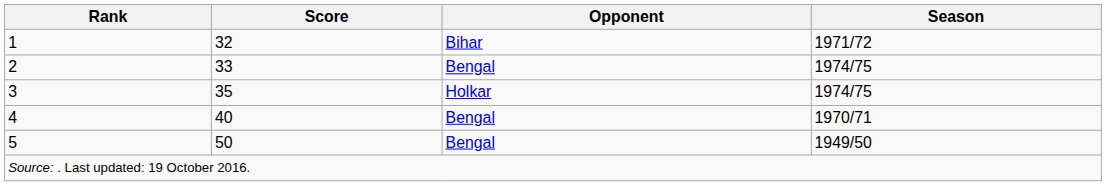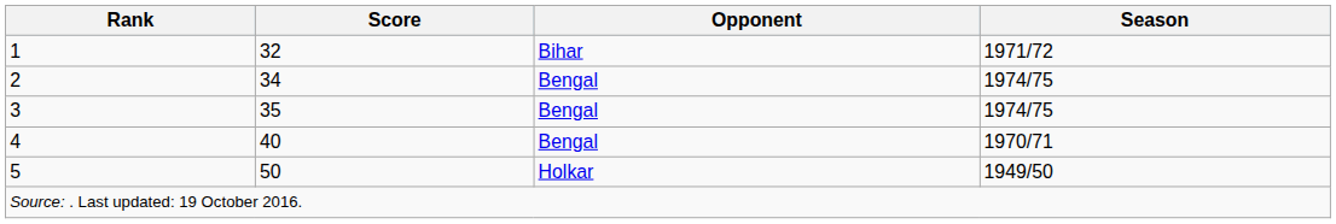 <table class="wikitable" width=70%>
 <tr bgcolor=#87cef>
 <th>Rank</th>
 <th>Score</th>
 <th>Opponent</th>
 <th>Season</th>
 </tr>
 <tr>
 <td>1</td>
 <td>32</td>
 <td><a href='#'>Bihar</a></td>
 <td>1971/72</td>
 </tr>
 <tr>
 <td>2</td>
-<td>33</td>
+<td>34</td>
 <td><a href='#'>Bengal</a></td>
 <td>1974/75</td>
 </tr>
 <tr>
 <td>3</td>
 <td>35</td>
-<td><a href='#'>Holkar</a></td>
+<td><a href='#'>Bengal</a></td>
 <td>1974/75</td>
 </tr>
 <tr>
 <td>4</td>
 <td>40</td>
 <td><a href='#'>Bengal</a></td>
 <td>1970/71</td>
 </tr>
 <tr>
 <td>5</td>
 <td>50</td>
-<td><a href='#'>Bengal</a></td>
+<td><a href='#'>Holkar</a></td>
 <td>1949/50</td>
 </tr>
 <tr>
 <td colspan=4><small><em>Source: </em>. Last updated: 19 October 2016.</small></td>
 </tr>
 </table>
